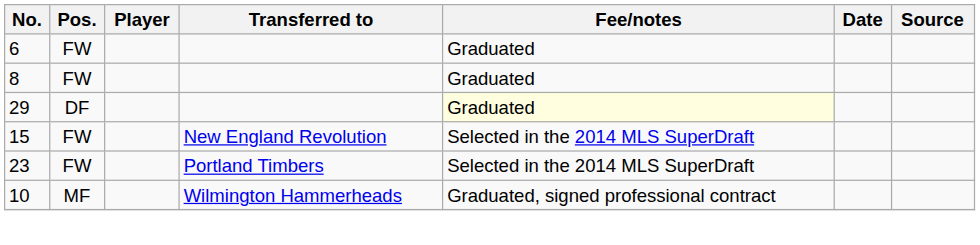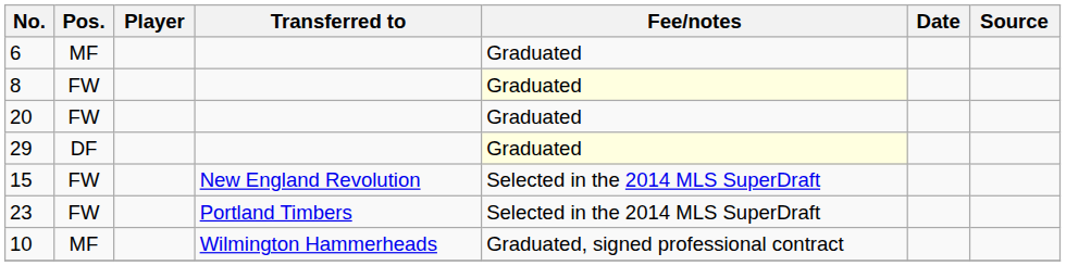 <table class="wikitable sortable" style="width:90%; text-align:center; font-size:95%; text-align:left;">
 <tr>
 <th>No.</th>
 <th>Pos.</th>
 <th>Player</th>
 <th>Transferred to</th>
 <th>Fee/notes</th>
 <th>Date</th>
 <th>Source</th>
 </tr>
 <tr>
 <td>6</td>
-<td align=center>FW</td>
+<td align=center>MF</td>
 <td></td>
 <td></td>
 <td>Graduated</td>
 <td></td>
 <td></td>
 </tr>
 <tr>
 <td>8</td>
+<td align=center>FW</td>
+<td></td>
+<td></td>
+<td style="background: lightyellow;">Graduated</td>
+<td></td>
+<td></td>
+</tr>
+<tr>
+<td>20</td>
 <td align=center>FW</td>
 <td></td>
 <td></td>
 <td>Graduated</td>
 <td></td>
 <td></td>
 </tr>
 <tr>
 <td>29</td>
 <td align=center>DF</td>
 <td></td>
 <td></td>
 <td style="background: lightyellow;">Graduated</td>
 <td></td>
 <td></td>
 </tr>
 <tr>
 <td>15</td>
 <td align=center>FW</td>
 <td></td>
 <td> <a href='#'>New England Revolution</a></td>
 <td>Selected in the <a href='#'>2014 MLS SuperDraft</a></td>
 <td></td>
 <td></td>
 </tr>
 <tr>
 <td>23</td>
 <td align=center>FW</td>
 <td></td>
 <td> <a href='#'>Portland Timbers</a></td>
 <td>Selected in the 2014 MLS SuperDraft</td>
 <td></td>
 <td></td>
 </tr>
 <tr>
 <td>10</td>
 <td align=center>MF</td>
 <td></td>
 <td> <a href='#'>Wilmington Hammerheads</a></td>
 <td>Graduated, signed professional contract</td>
 <td></td>
 <td></td>
 </tr>
 <tr>
 </tr>
 </table>
